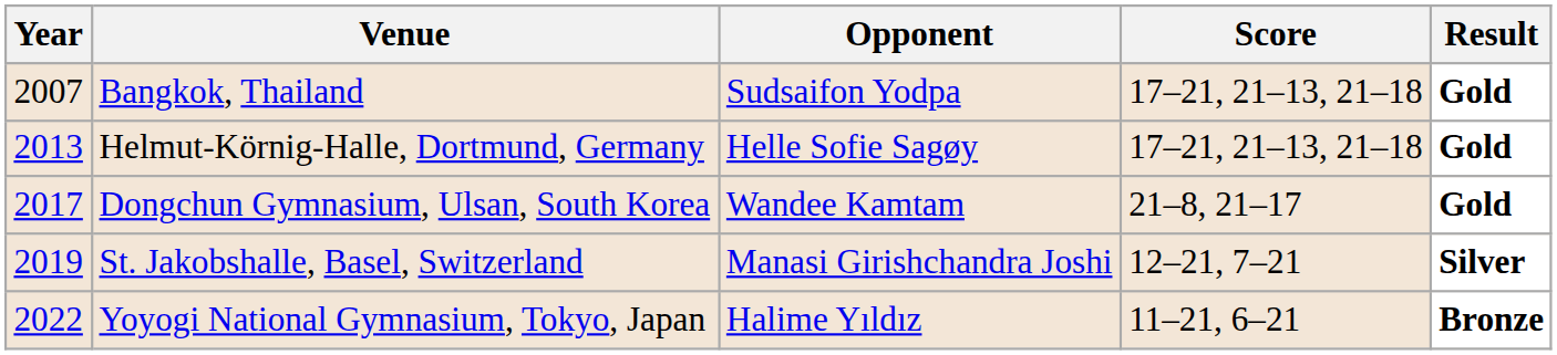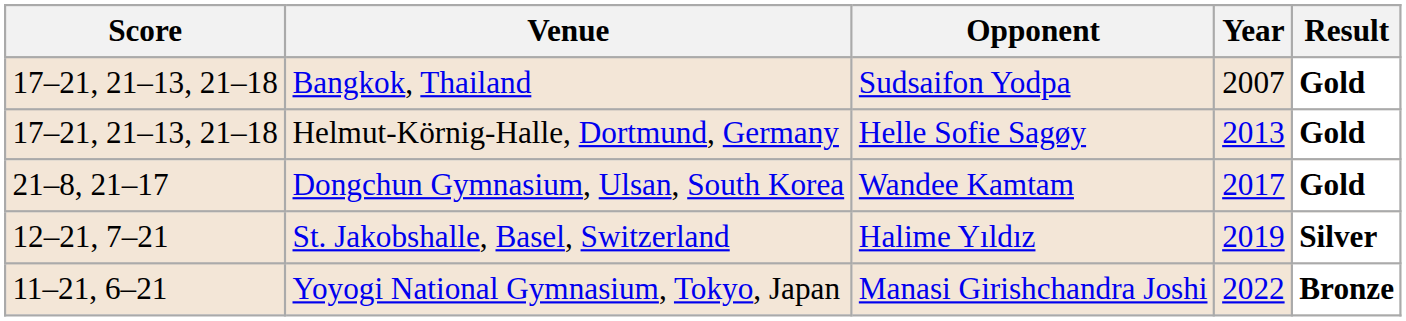 <table class="sortable wikitable" style="font-size: 90%;">
 <tr>
-<th>Year</th>
+<th>Score</th>
 <th>Venue</th>
 <th>Opponent</th>
-<th>Score</th>
+<th>Year</th>
 <th>Result</th>
 </tr>
 <tr style="background:#F3E6D7">
-<td align="center">2007</td>
+<td align="left">17–21, 21–13, 21–18</td>
 <td align="left"><a href='#'>Bangkok</a>, <a href='#'>Thailand</a></td>
 <td align="left"> <a href='#'>Sudsaifon Yodpa</a></td>
-<td align="left">17–21, 21–13, 21–18</td>
+<td align="center">2007</td>
 <td style="text-align:left; background:white"> <strong>Gold</strong></td>
 </tr>
 <tr style="background:#F3E6D7">
-<td align="center"><a href='#'>2013</a></td>
+<td align="left">17–21, 21–13, 21–18</td>
 <td align="left">Helmut-Körnig-Halle, <a href='#'>Dortmund</a>, <a href='#'>Germany</a></td>
 <td align="left"> <a href='#'>Helle Sofie Sagøy</a></td>
-<td align="left">17–21, 21–13, 21–18</td>
+<td align="center"><a href='#'>2013</a></td>
 <td style="text-align:left; background:white"> <strong>Gold</strong></td>
 </tr>
 <tr style="background:#F3E6D7">
-<td align="center"><a href='#'>2017</a></td>
+<td align="left">21–8, 21–17</td>
 <td align="left"><a href='#'>Dongchun Gymnasium</a>, <a href='#'>Ulsan</a>, <a href='#'>South Korea</a></td>
 <td align="left"> <a href='#'>Wandee Kamtam</a></td>
-<td align="left">21–8, 21–17</td>
+<td align="center"><a href='#'>2017</a></td>
 <td style="text-align:left; background:white"> <strong>Gold</strong></td>
 </tr>
 <tr style="background:#F3E6D7">
+<td align="left">12–21, 7–21</td>
+<td align="left"><a href='#'>St. Jakobshalle</a>, <a href='#'>Basel</a>, <a href='#'>Switzerland</a></td>
+<td align="left"> <a href='#'>Halime Yıldız</a></td>
 <td align="center"><a href='#'>2019</a></td>
-<td align="left"><a href='#'>St. Jakobshalle</a>, <a href='#'>Basel</a>, <a href='#'>Switzerland</a></td>
-<td align="left"> <a href='#'>Manasi Girishchandra Joshi</a></td>
-<td align="left">12–21, 7–21</td>
 <td style="text-align:left; background:white"> <strong>Silver</strong></td>
 </tr>
 <tr style="background:#F3E6D7">
+<td align="left">11–21, 6–21</td>
+<td align="left"><a href='#'>Yoyogi National Gymnasium</a>, <a href='#'>Tokyo</a>, Japan</td>
+<td align="left"> <a href='#'>Manasi Girishchandra Joshi</a></td>
 <td align="center"><a href='#'>2022</a></td>
-<td align="left"><a href='#'>Yoyogi National Gymnasium</a>, <a href='#'>Tokyo</a>, Japan</td>
-<td align="left"> <a href='#'>Halime Yıldız</a></td>
-<td align="left">11–21, 6–21</td>
 <td style="text-align:left; background:white"> <strong>Bronze</strong></td>
 </tr>
 </table>
